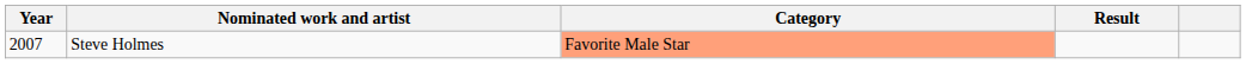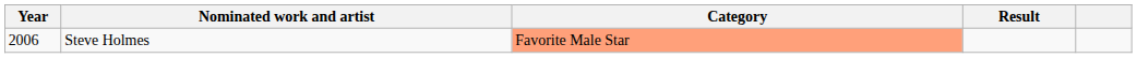 <table class="wikitable" style="width:75%;">
 <tr>
 <th width=5%>Year</th>
 <th style="width:40%;">Nominated work and artist</th>
 <th style="width:40%;">Category</th>
 <th style="width:10%;">Result</th>
 <th width=5%></th>
 </tr>
 <tr>
-<td>2007</td>
+<td>2006</td>
 <td>Steve Holmes</td>
 <td style="background: lightsalmon;">Favorite Male Star</td>
 <td></td>
 <td style="text-align:center;"></td>
 </tr>
 </table>
